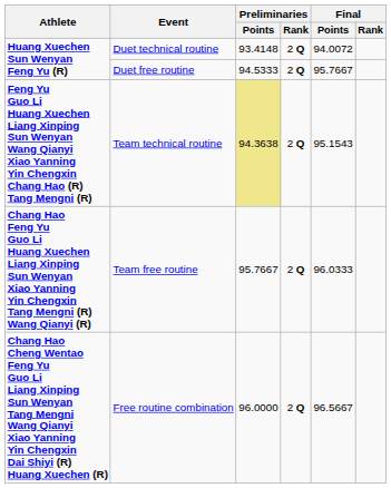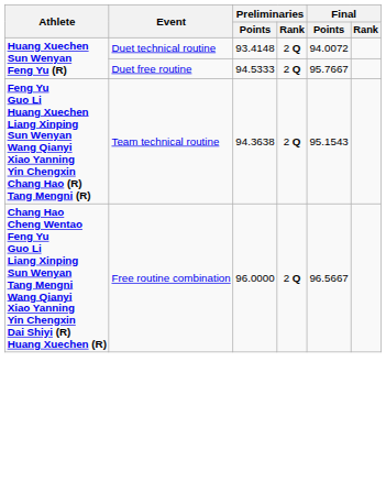 <table class=wikitable style="font-size:90%">
 <tr>
 <th rowspan="2">Athlete</th>
 <th rowspan="2">Event</th>
 <th colspan="2">Preliminaries</th>
 <th colspan="2">Final</th>
 </tr>
 <tr style="font-size:95%">
 <th>Points</th>
 <th>Rank</th>
 <th>Points</th>
 <th>Rank</th>
 </tr>
 <tr align=center>
 <td align=left rowspan=2><strong><a href='#'>Huang Xuechen</a><br><a href='#'>Sun Wenyan</a><br><a href='#'>Feng Yu</a> (R)</strong></td>
 <td align=left><a href='#'>Duet technical routine</a></td>
 <td>93.4148</td>
 <td>2 <strong>Q</strong></td>
 <td>94.0072</td>
 <td></td>
 </tr>
 <tr align=center>
 <td align=left><a href='#'>Duet free routine</a></td>
 <td>94.5333</td>
 <td>2 <strong>Q</strong></td>
 <td>95.7667</td>
 <td></td>
 </tr>
 <tr align=center>
 <td align=left><strong><a href='#'>Feng Yu</a><br><a href='#'>Guo Li</a><br><a href='#'>Huang Xuechen</a><br><a href='#'>Liang Xinping</a><br><a href='#'>Sun Wenyan</a><br><a href='#'>Wang Qianyi</a><br><a href='#'>Xiao Yanning</a><br><a href='#'>Yin Chengxin</a><br><a href='#'>Chang Hao</a> (R)<br><a href='#'>Tang Mengni</a> (R)</strong></td>
 <td align=left><a href='#'>Team technical routine</a></td>
-<td style="background: khaki;">94.3638</td>
+<td>94.3638</td>
 <td>2 <strong>Q</strong></td>
 <td>95.1543</td>
-<td></td>
-</tr>
-<tr align=center>
-<td align=left><strong><a href='#'>Chang Hao</a><br><a href='#'>Feng Yu</a><br><a href='#'>Guo Li</a><br><a href='#'>Huang Xuechen</a><br><a href='#'>Liang Xinping</a><br><a href='#'>Sun Wenyan</a><br><a href='#'>Xiao Yanning</a><br><a href='#'>Yin Chengxin</a><br><a href='#'>Tang Mengni</a> (R)<br><a href='#'>Wang Qianyi</a> (R)</strong></td>
-<td align=left><a href='#'>Team free routine</a></td>
-<td>95.7667</td>
-<td>2 <strong>Q</strong></td>
-<td>96.0333</td>
 <td></td>
 </tr>
 <tr align=center>
 <td align=left><strong><a href='#'>Chang Hao</a><br><a href='#'>Cheng Wentao</a><br><a href='#'>Feng Yu</a><br><a href='#'>Guo Li</a><br><a href='#'>Liang Xinping</a><br><a href='#'>Sun Wenyan</a><br><a href='#'>Tang Mengni</a><br><a href='#'>Wang Qianyi</a><br><a href='#'>Xiao Yanning</a><br><a href='#'>Yin Chengxin</a><br><a href='#'>Dai Shiyi</a> (R)<br><a href='#'>Huang Xuechen</a> (R)</strong></td>
 <td align=left><a href='#'>Free routine combination</a></td>
 <td>96.0000</td>
 <td>2 <strong>Q</strong></td>
 <td>96.5667</td>
 <td></td>
 </tr>
 </table>
